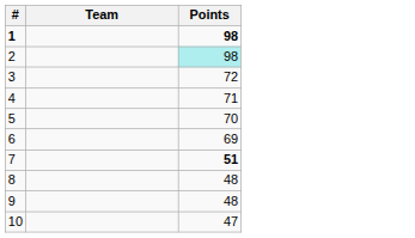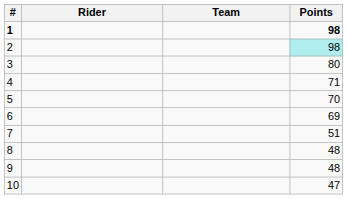 <table class="wikitable">
 <tr>
 <th>#</th>
+<th width="200">Rider</th>
 <th width="180">Team</th>
 <th width="70">Points</th>
 </tr>
 <tr>
 <td><strong>1</strong></td>
+<td><strong> </strong></td>
 <td><strong></strong></td>
 <td align=right><strong>98</strong></td>
 </tr>
 <tr>
 <td>2</td>
+<td> </td>
 <td></td>
 <td align=right style="background: paleturquoise;">98</td>
 </tr>
 <tr>
 <td>3</td>
 <td></td>
-<td align=right>72</td>
+<td></td>
+<td align=right>80</td>
 </tr>
 <tr>
 <td>4</td>
+<td></td>
 <td></td>
 <td align=right>71</td>
 </tr>
 <tr>
 <td>5</td>
 <td></td>
+<td></td>
 <td align=right>70</td>
 </tr>
 <tr>
 <td>6</td>
+<td></td>
 <td></td>
 <td align=right>69</td>
 </tr>
 <tr>
 <td>7</td>
 <td></td>
-<td align=right><strong>51</strong></td>
+<td></td>
+<td align=right>51</td>
 </tr>
 <tr>
 <td>8</td>
+<td></td>
 <td></td>
 <td align=right>48</td>
 </tr>
 <tr>
 <td>9</td>
 <td></td>
+<td></td>
 <td align=right>48</td>
 </tr>
 <tr>
 <td>10</td>
 <td></td>
+<td></td>
 <td align=right>47</td>
 </tr>
 </table>
